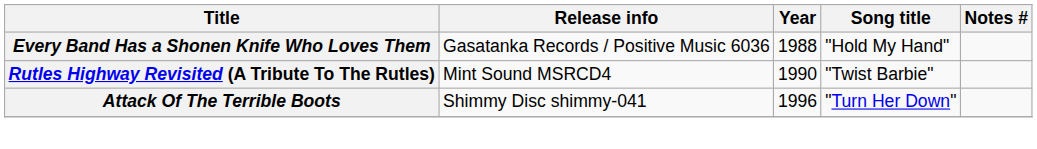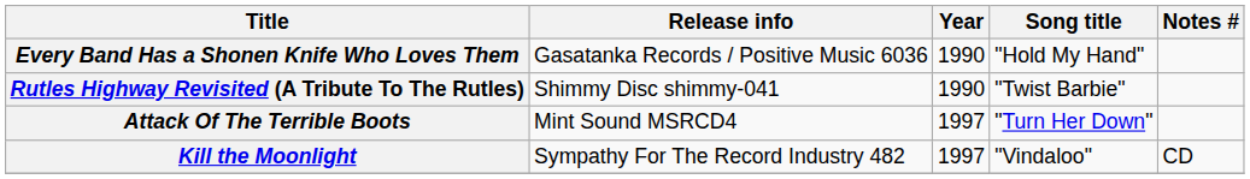 <table class="wikitable plainrowheaders sortable">
 <tr>
 <th scope="col" class="unsortable">Title</th>
 <th scope="col">Release info</th>
 <th scope="col">Year</th>
 <th scope="col">Song title</th>
 <th scope="col" class="unsortable">Notes #</th>
 </tr>
 <tr>
 <th scope="row"><em>Every Band Has a Shonen Knife Who Loves Them</em></th>
 <td>Gasatanka Records / Positive Music 6036</td>
-<td>1988</td>
+<td>1990</td>
 <td>"Hold My Hand"</td>
 <td></td>
 </tr>
 <tr>
 <th scope="row"><em><a href='#'>Rutles Highway Revisited</a></em> (A Tribute To The Rutles)</th>
-<td>Mint Sound MSRCD4</td>
+<td>Shimmy Disc shimmy-041</td>
 <td>1990</td>
 <td>"Twist Barbie"</td>
 <td></td>
 </tr>
 <tr>
 <th scope="row"><em>Attack Of The Terrible Boots</em></th>
-<td>Shimmy Disc shimmy-041</td>
-<td>1996</td>
+<td>Mint Sound MSRCD4</td>
+<td>1997</td>
 <td>"<a href='#'>Turn Her Down</a>"</td>
 <td></td>
 </tr>
 <tr>
+<th scope="row"><em><a href='#'>Kill the Moonlight</a></em></th>
+<td>Sympathy For The Record Industry 482</td>
+<td>1997</td>
+<td>"Vindaloo"</td>
+<td>CD</td>
+</tr>
+<tr>
 </tr>
 </table>
